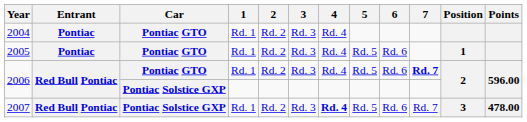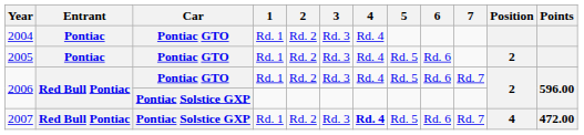 <table class="wikitable" style="text-align:center; font-size:95%">
 <tr>
 <th>Year</th>
 <th>Entrant</th>
 <th>Car</th>
 <th>1</th>
 <th>2</th>
 <th>3</th>
 <th>4</th>
 <th>5</th>
 <th>6</th>
 <th>7</th>
 <th>Position</th>
 <th>Points</th>
 </tr>
 <tr>
 <td><a href='#'>2004</a></td>
 <th><a href='#'>Pontiac</a></th>
 <th><a href='#'>Pontiac</a> <a href='#'>GTO</a></th>
 <td><a href='#'>Rd. 1</a><br><small></small></td>
 <td><a href='#'>Rd. 2</a><br><small></small></td>
 <td><a href='#'>Rd. 3</a><br><small></small></td>
 <td><a href='#'>Rd. 4</a><br><small></small></td>
 <td></td>
 <td></td>
 <td></td>
 <th></th>
 <th></th>
 </tr>
 <tr>
 <td><a href='#'>2005</a></td>
 <th><a href='#'>Pontiac</a></th>
 <th><a href='#'>Pontiac</a> <a href='#'>GTO</a></th>
 <td><a href='#'>Rd. 1</a><br><small></small></td>
 <td><a href='#'>Rd. 2</a><br><small></small></td>
 <td><a href='#'>Rd. 3</a><br><small></small></td>
 <td><a href='#'>Rd. 4</a><br><small></small></td>
 <td><a href='#'>Rd. 5</a><br><small></small></td>
 <td><a href='#'>Rd. 6</a><br><small></small></td>
 <td></td>
-<th>1</th>
+<th>2</th>
 <th></th>
 </tr>
 <tr>
 <td rowspan="2"><a href='#'>2006</a></td>
 <th rowspan="2"><a href='#'>Red Bull</a> <a href='#'>Pontiac</a></th>
 <th><a href='#'>Pontiac</a> <a href='#'>GTO</a></th>
 <td><a href='#'>Rd. 1</a><br><small></small></td>
 <td><a href='#'>Rd. 2</a><br><small></small></td>
 <td><a href='#'>Rd. 3</a><br><small></small></td>
 <td><a href='#'>Rd. 4</a><br><small></small></td>
 <td><a href='#'>Rd. 5</a><br><small></small></td>
 <td><a href='#'>Rd. 6</a><br><small></small></td>
-<td><strong><a href='#'>Rd. 7</a><br><small></small></strong></td>
+<td><a href='#'>Rd. 7</a><br><small></small></td>
 <th rowspan="2">2</th>
 <th rowspan="2">596.00</th>
 </tr>
 <tr>
 <th><a href='#'>Pontiac</a> <a href='#'>Solstice GXP</a></th>
 <td></td>
 <td></td>
 <td></td>
 <td></td>
 <td></td>
 <td></td>
 <td></td>
 </tr>
 <tr>
 <td><a href='#'>2007</a></td>
 <th><a href='#'>Red Bull</a> <a href='#'>Pontiac</a></th>
 <th><a href='#'>Pontiac</a> <a href='#'>Solstice GXP</a></th>
 <td><a href='#'>Rd. 1</a><br><small></small></td>
 <td><a href='#'>Rd. 2</a><br><small></small></td>
 <td><a href='#'>Rd. 3</a><br><small></small></td>
 <td><strong><a href='#'>Rd. 4</a><br><small></small></strong></td>
 <td><a href='#'>Rd. 5</a><br><small></small></td>
 <td><a href='#'>Rd. 6</a><br><small></small></td>
 <td><a href='#'>Rd. 7</a><br><small></small></td>
-<th>3</th>
-<th>478.00</th>
+<th>4</th>
+<th>472.00</th>
 </tr>
 </table>
